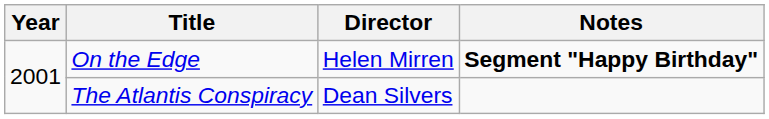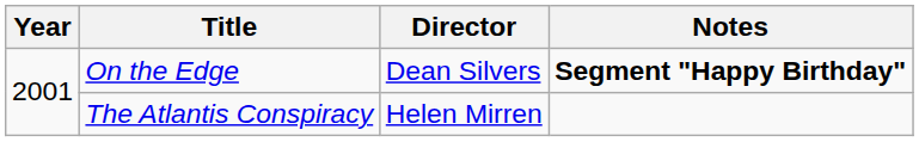 <table class="wikitable">
 <tr>
 <th>Year</th>
 <th>Title</th>
 <th>Director</th>
 <th>Notes</th>
 </tr>
 <tr>
 <td rowspan=2>2001</td>
 <td><em><a href='#'>On the Edge</a></em></td>
-<td><a href='#'>Helen Mirren</a></td>
+<td><a href='#'>Dean Silvers</a></td>
 <td><strong>Segment "Happy Birthday"</strong></td>
 </tr>
 <tr>
 <td><em><a href='#'>The Atlantis Conspiracy</a></em></td>
-<td><a href='#'>Dean Silvers</a></td>
+<td><a href='#'>Helen Mirren</a></td>
 <td></td>
 </tr>
 </table>
